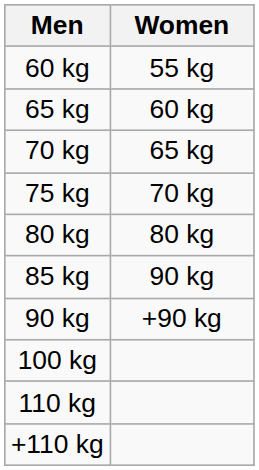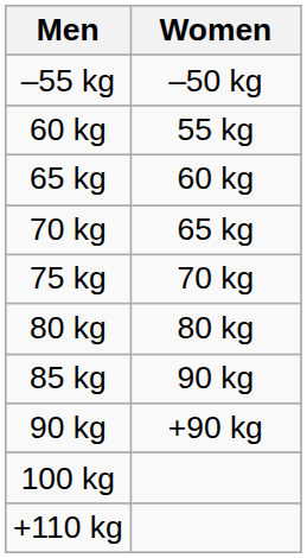 <table class="wikitable" style="text-align:center">
 <tr>
 <th>Men</th>
 <th width=80>Women</th>
+</tr>
+<tr>
+<td>–55 kg</td>
+<td>–50 kg</td>
 </tr>
 <tr>
 <td>60 kg</td>
 <td>55 kg</td>
 </tr>
 <tr>
 <td>65 kg</td>
 <td>60 kg</td>
 </tr>
 <tr>
 <td>70 kg</td>
 <td>65 kg</td>
 </tr>
 <tr>
 <td>75 kg</td>
 <td>70 kg</td>
 </tr>
 <tr>
 <td>80 kg</td>
 <td>80 kg</td>
 </tr>
 <tr>
 <td>85 kg</td>
 <td>90 kg</td>
 </tr>
 <tr>
 <td>90 kg</td>
 <td>+90 kg</td>
 </tr>
 <tr>
 <td>100 kg</td>
 <td></td>
 </tr>
 <tr>
-<td>110 kg</td>
-<td></td>
-</tr>
-<tr>
 <td>+110 kg</td>
 <td></td>
 </tr>
 </table>
